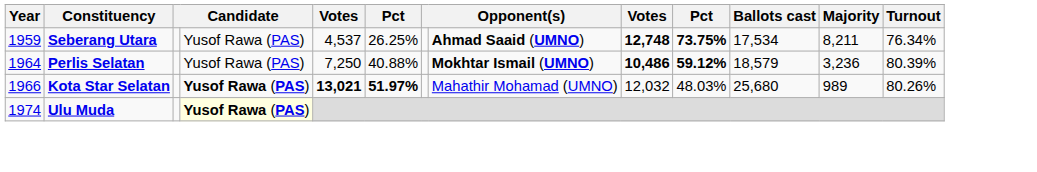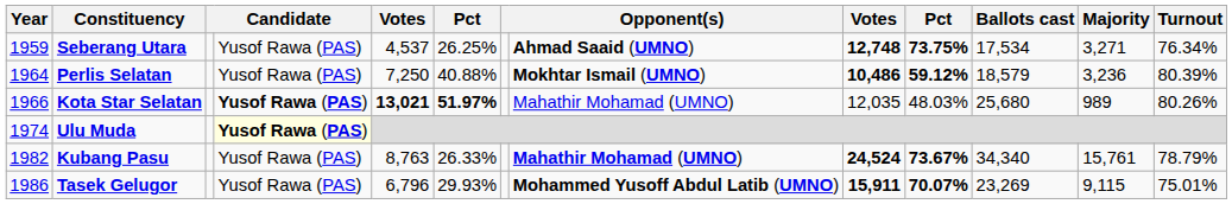 <table class="wikitable" style="margin:0.5em ; font-size:95%">
 <tr>
 <th>Year</th>
 <th>Constituency</th>
 <th colspan=2>Candidate</th>
 <th>Votes</th>
 <th>Pct</th>
 <th colspan=2>Opponent(s)</th>
 <th>Votes</th>
 <th>Pct</th>
 <th>Ballots cast</th>
 <th>Majority</th>
 <th>Turnout</th>
 </tr>
 <tr>
 <td><a href='#'>1959</a></td>
 <td><strong><a href='#'>Seberang Utara</a></strong></td>
 <td></td>
 <td>Yusof Rawa (<a href='#'>PAS</a>)</td>
 <td align="right">4,537</td>
 <td>26.25%</td>
 <td></td>
 <td><strong>Ahmad Saaid</strong> (<a href='#'><strong>UMNO</strong></a>)</td>
 <td align="right"><strong>12,748</strong></td>
 <td><strong>73.75%</strong></td>
 <td>17,534</td>
-<td>8,211</td>
+<td>3,271</td>
 <td>76.34%</td>
 </tr>
 <tr>
 <td><a href='#'>1964</a></td>
 <td><strong><a href='#'>Perlis Selatan</a></strong></td>
 <td></td>
 <td>Yusof Rawa (<a href='#'>PAS</a>)</td>
 <td align="right">7,250</td>
 <td>40.88%</td>
 <td></td>
 <td><strong>Mokhtar Ismail</strong> (<a href='#'><strong>UMNO</strong></a>)</td>
 <td align="right"><strong>10,486</strong></td>
 <td><strong>59.12%</strong></td>
 <td>18,579</td>
 <td>3,236</td>
 <td>80.39%</td>
 </tr>
 <tr>
 <td><a href='#'>1966</a></td>
 <td><strong><a href='#'>Kota Star Selatan</a></strong></td>
 <td></td>
 <td><strong>Yusof Rawa</strong> (<a href='#'><strong>PAS</strong></a>)</td>
 <td align="right"><strong>13,021</strong></td>
 <td><strong>51.97%</strong></td>
 <td></td>
 <td><a href='#'>Mahathir Mohamad</a> (<a href='#'>UMNO</a>)</td>
-<td align="right">12,032</td>
+<td align="right">12,035</td>
 <td>48.03%</td>
 <td>25,680</td>
 <td>989</td>
 <td>80.26%</td>
 </tr>
 <tr>
 <td><a href='#'>1974</a></td>
 <td><strong><a href='#'>Ulu Muda</a></strong></td>
 <td></td>
 <td style="background: lightyellow;"><strong>Yusof Rawa</strong> (<a href='#'><strong>PAS</strong></a>)</td>
 <td colspan="9" bgcolor="dcdcdc"></td>
 </tr>
+<tr>
+<td><a href='#'>1982</a></td>
+<td><strong><a href='#'>Kubang Pasu</a></strong></td>
+<td></td>
+<td>Yusof Rawa (<a href='#'>PAS</a>)</td>
+<td align="right">8,763</td>
+<td>26.33%</td>
+<td></td>
+<td><strong><a href='#'>Mahathir Mohamad</a></strong> (<a href='#'><strong>UMNO</strong></a>)</td>
+<td align="right"><strong>24,524</strong></td>
+<td><strong>73.67%</strong></td>
+<td>34,340</td>
+<td>15,761</td>
+<td>78.79%</td>
+</tr>
+<tr>
+<td><a href='#'>1986</a></td>
+<td><strong><a href='#'>Tasek Gelugor</a></strong></td>
+<td></td>
+<td>Yusof Rawa (<a href='#'>PAS</a>)</td>
+<td align="right">6,796</td>
+<td>29.93%</td>
+<td></td>
+<td><strong>Mohammed Yusoff Abdul Latib</strong> (<a href='#'><strong>UMNO</strong></a>)</td>
+<td align="right"><strong>15,911</strong></td>
+<td><strong>70.07%</strong></td>
+<td>23,269</td>
+<td>9,115</td>
+<td>75.01%</td>
+</tr>
 </table>
